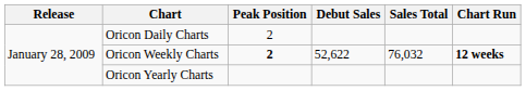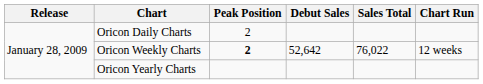 <table class="wikitable" width="650px">
 <tr>
 <th>Release</th>
 <th>Chart</th>
 <th>Peak Position</th>
 <th>Debut Sales</th>
 <th>Sales Total</th>
 <th>Chart Run</th>
 </tr>
 <tr>
 <td rowspan="4">January 28, 2009</td>
 <td>Oricon Daily Charts</td>
 <td align="center">2</td>
 <td></td>
 <td></td>
 <td></td>
 </tr>
 <tr>
 <td>Oricon Weekly Charts</td>
 <td align="center"><strong>2</strong></td>
-<td>52,622</td>
-<td>76,032</td>
-<td><strong>12 weeks</strong></td>
+<td>52,642</td>
+<td>76,022</td>
+<td>12 weeks</td>
 </tr>
 <tr>
 <td>Oricon Yearly Charts</td>
 <td align="center"></td>
 <td></td>
 <td></td>
 <td></td>
 </tr>
 </table>
